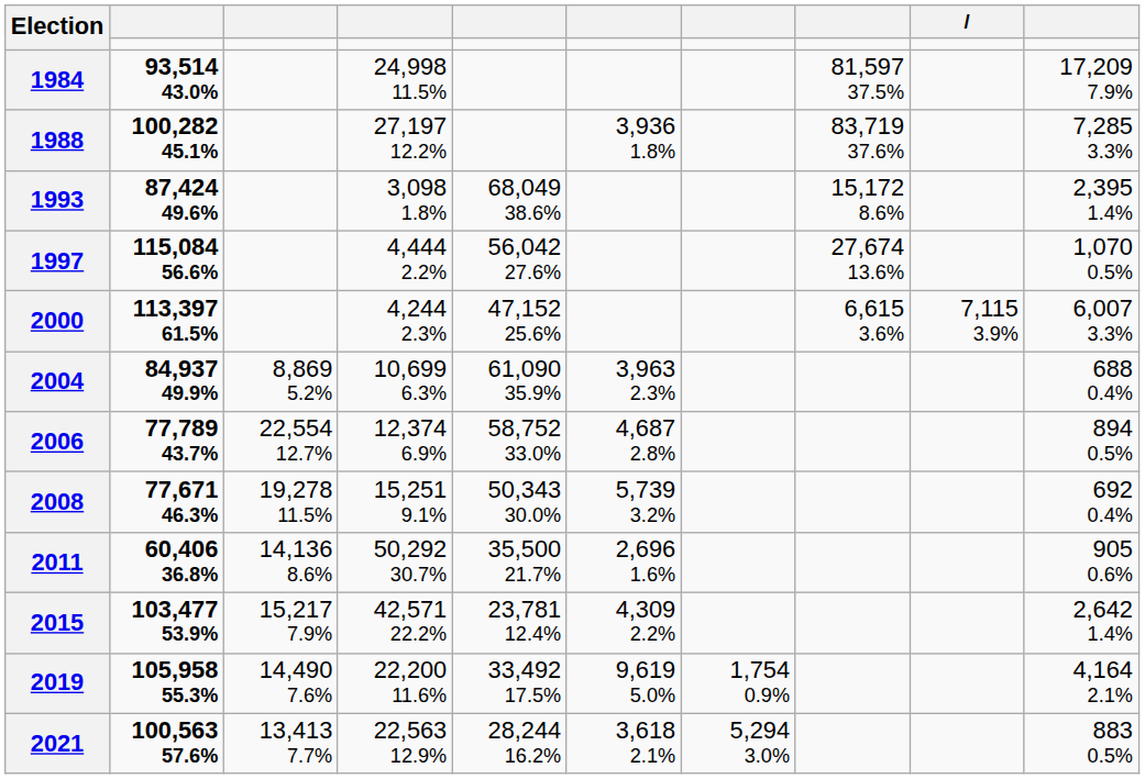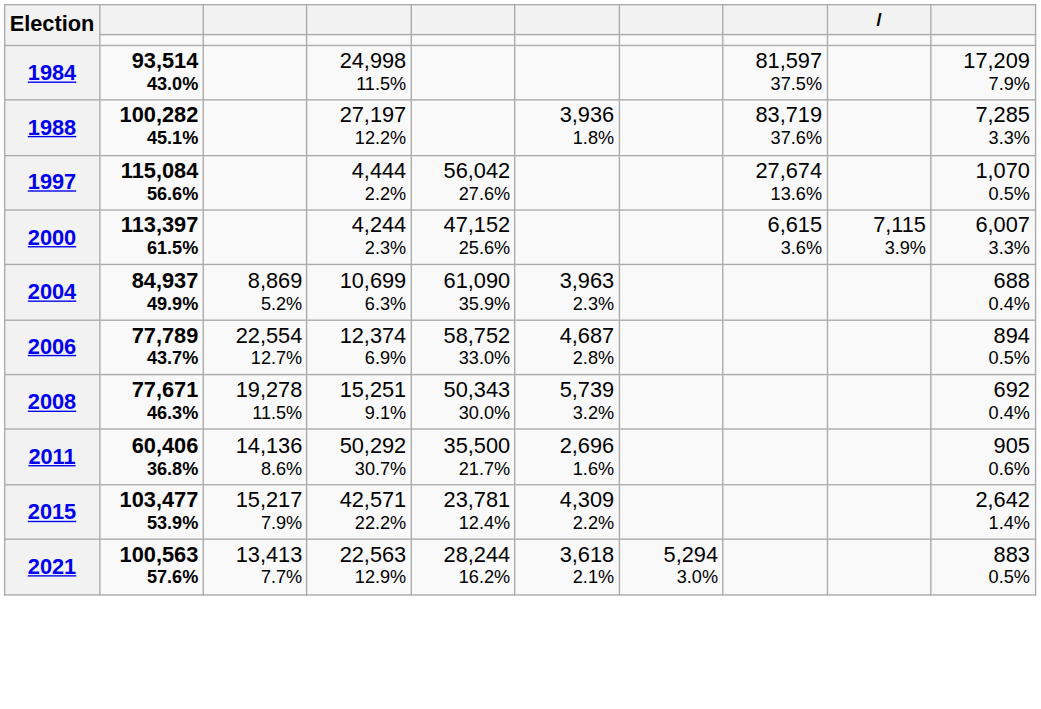 <table class="wikitable" style="text-align:right; line-height:16px">
 <tr>
 <th rowspan="2" width="20">Election</th>
 <th width="70" style="font-size:85%"></th>
 <th width="70" style="font-size:85%"></th>
 <th width="70" style="font-size:85%"></th>
 <th width="70" style="font-size:85%"></th>
 <th width="70" style="font-size:85%"></th>
 <th width="70" style="font-size:85%"></th>
 <th width="70" style="font-size:85%"></th>
 <th width="70" style="font-size:85%"> /<br></th>
 <th width="70" style="font-size:85%"></th>
 </tr>
 <tr>
 <td></td>
 <td></td>
 <td></td>
 <td></td>
 <td></td>
 <td></td>
 <td></td>
 <td></td>
 <td></td>
 </tr>
 <tr>
 <th scope="row"><a href='#'>1984</a></th>
 <td><strong>93,514<br><small>43.0%</small></strong></td>
 <td></td>
 <td>24,998<br><small>11.5%</small></td>
 <td></td>
 <td></td>
 <td></td>
 <td>81,597<br><small>37.5%</small></td>
 <td></td>
 <td>17,209<br><small>7.9%</small></td>
 </tr>
 <tr>
 <th scope="row"><a href='#'>1988</a></th>
 <td><strong>100,282<br><small>45.1%</small></strong></td>
 <td></td>
 <td>27,197<br><small>12.2%</small></td>
 <td></td>
 <td>3,936<br><small>1.8%</small></td>
 <td></td>
 <td>83,719<br><small>37.6%</small></td>
 <td></td>
 <td>7,285<br><small>3.3%</small></td>
-</tr>
-<tr>
-<th scope="row"><a href='#'>1993</a></th>
-<td><strong>87,424<br><small>49.6%</small></strong></td>
-<td></td>
-<td>3,098<br><small>1.8%</small></td>
-<td>68,049<br><small>38.6%</small></td>
-<td></td>
-<td></td>
-<td>15,172<br><small>8.6%</small></td>
-<td></td>
-<td>2,395<br><small>1.4%</small></td>
 </tr>
 <tr>
 <th scope="row"><a href='#'>1997</a></th>
 <td><strong>115,084<br><small>56.6%</small></strong></td>
 <td></td>
 <td>4,444<br><small>2.2%</small></td>
 <td>56,042<br><small>27.6%</small></td>
 <td></td>
 <td></td>
 <td>27,674<br><small>13.6%</small></td>
 <td></td>
 <td>1,070<br><small>0.5%</small></td>
 </tr>
 <tr>
 <th scope="row"><a href='#'>2000</a></th>
 <td><strong>113,397<br><small>61.5%</small></strong></td>
 <td></td>
 <td>4,244<br><small>2.3%</small></td>
 <td>47,152<br><small>25.6%</small></td>
 <td></td>
 <td></td>
 <td>6,615<br><small>3.6%</small></td>
 <td>7,115<br><small>3.9%</small></td>
 <td>6,007<br><small>3.3%</small></td>
 </tr>
 <tr>
 <th scope="row"><a href='#'>2004</a></th>
 <td><strong>84,937<br><small>49.9%</small></strong></td>
 <td>8,869<br><small>5.2%</small></td>
 <td>10,699<br><small>6.3%</small></td>
 <td>61,090<br><small>35.9%</small></td>
 <td>3,963<br><small>2.3%</small></td>
 <td></td>
 <td></td>
 <td></td>
 <td>688<br><small>0.4%</small></td>
 </tr>
 <tr>
 <th scope="row"><a href='#'>2006</a></th>
 <td><strong>77,789<br><small>43.7%</small></strong></td>
 <td>22,554<br><small>12.7%</small></td>
 <td>12,374<br><small>6.9%</small></td>
 <td>58,752<br><small>33.0%</small></td>
 <td>4,687<br><small>2.8%</small></td>
 <td></td>
 <td></td>
 <td></td>
 <td>894<br><small>0.5%</small></td>
 </tr>
 <tr>
 <th scope="row"><a href='#'>2008</a></th>
 <td><strong>77,671<br><small>46.3%</small></strong></td>
 <td>19,278<br><small>11.5%</small></td>
 <td>15,251<br><small>9.1%</small></td>
 <td>50,343<br><small>30.0%</small></td>
 <td>5,739<br><small>3.2%</small></td>
 <td></td>
 <td></td>
 <td></td>
 <td>692<br><small>0.4%</small></td>
 </tr>
 <tr>
 <th scope="row"><a href='#'>2011</a></th>
 <td><strong>60,406<br><small>36.8%</small></strong></td>
 <td>14,136<br><small>8.6%</small></td>
 <td>50,292<br><small>30.7%</small></td>
 <td>35,500<br><small>21.7%</small></td>
 <td>2,696<br><small>1.6%</small></td>
 <td></td>
 <td></td>
 <td></td>
 <td>905<br><small>0.6%</small></td>
 </tr>
 <tr>
 <th scope="row"><a href='#'>2015</a></th>
 <td><strong>103,477<br><small>53.9%</small></strong></td>
 <td>15,217<br><small>7.9%</small></td>
 <td>42,571<br><small>22.2%</small></td>
 <td>23,781<br><small>12.4%</small></td>
 <td>4,309<br><small>2.2%</small></td>
 <td></td>
 <td></td>
 <td></td>
 <td>2,642<br><small>1.4%</small></td>
 </tr>
 <tr>
-<th scope="row"><a href='#'>2019</a></th>
-<td><strong>105,958<br><small>55.3%</small></strong></td>
-<td>14,490<br><small>7.6%</small></td>
-<td>22,200<br><small>11.6%</small></td>
-<td>33,492<br><small>17.5%</small></td>
-<td>9,619<br><small>5.0%</small></td>
-<td>1,754<br><small>0.9%</small></td>
-<td></td>
-<td></td>
-<td>4,164<br><small>2.1%</small></td>
-</tr>
-<tr>
 <th scope="row"><a href='#'>2021</a></th>
 <td><strong>100,563<br><small>57.6%</small></strong></td>
 <td>13,413<br><small>7.7%</small></td>
 <td>22,563<br><small>12.9%</small></td>
 <td>28,244<br><small>16.2%</small></td>
 <td>3,618<br><small>2.1%</small></td>
 <td>5,294<br><small>3.0%</small></td>
 <td></td>
 <td></td>
 <td>883<br><small>0.5%</small></td>
 </tr>
 </table>
